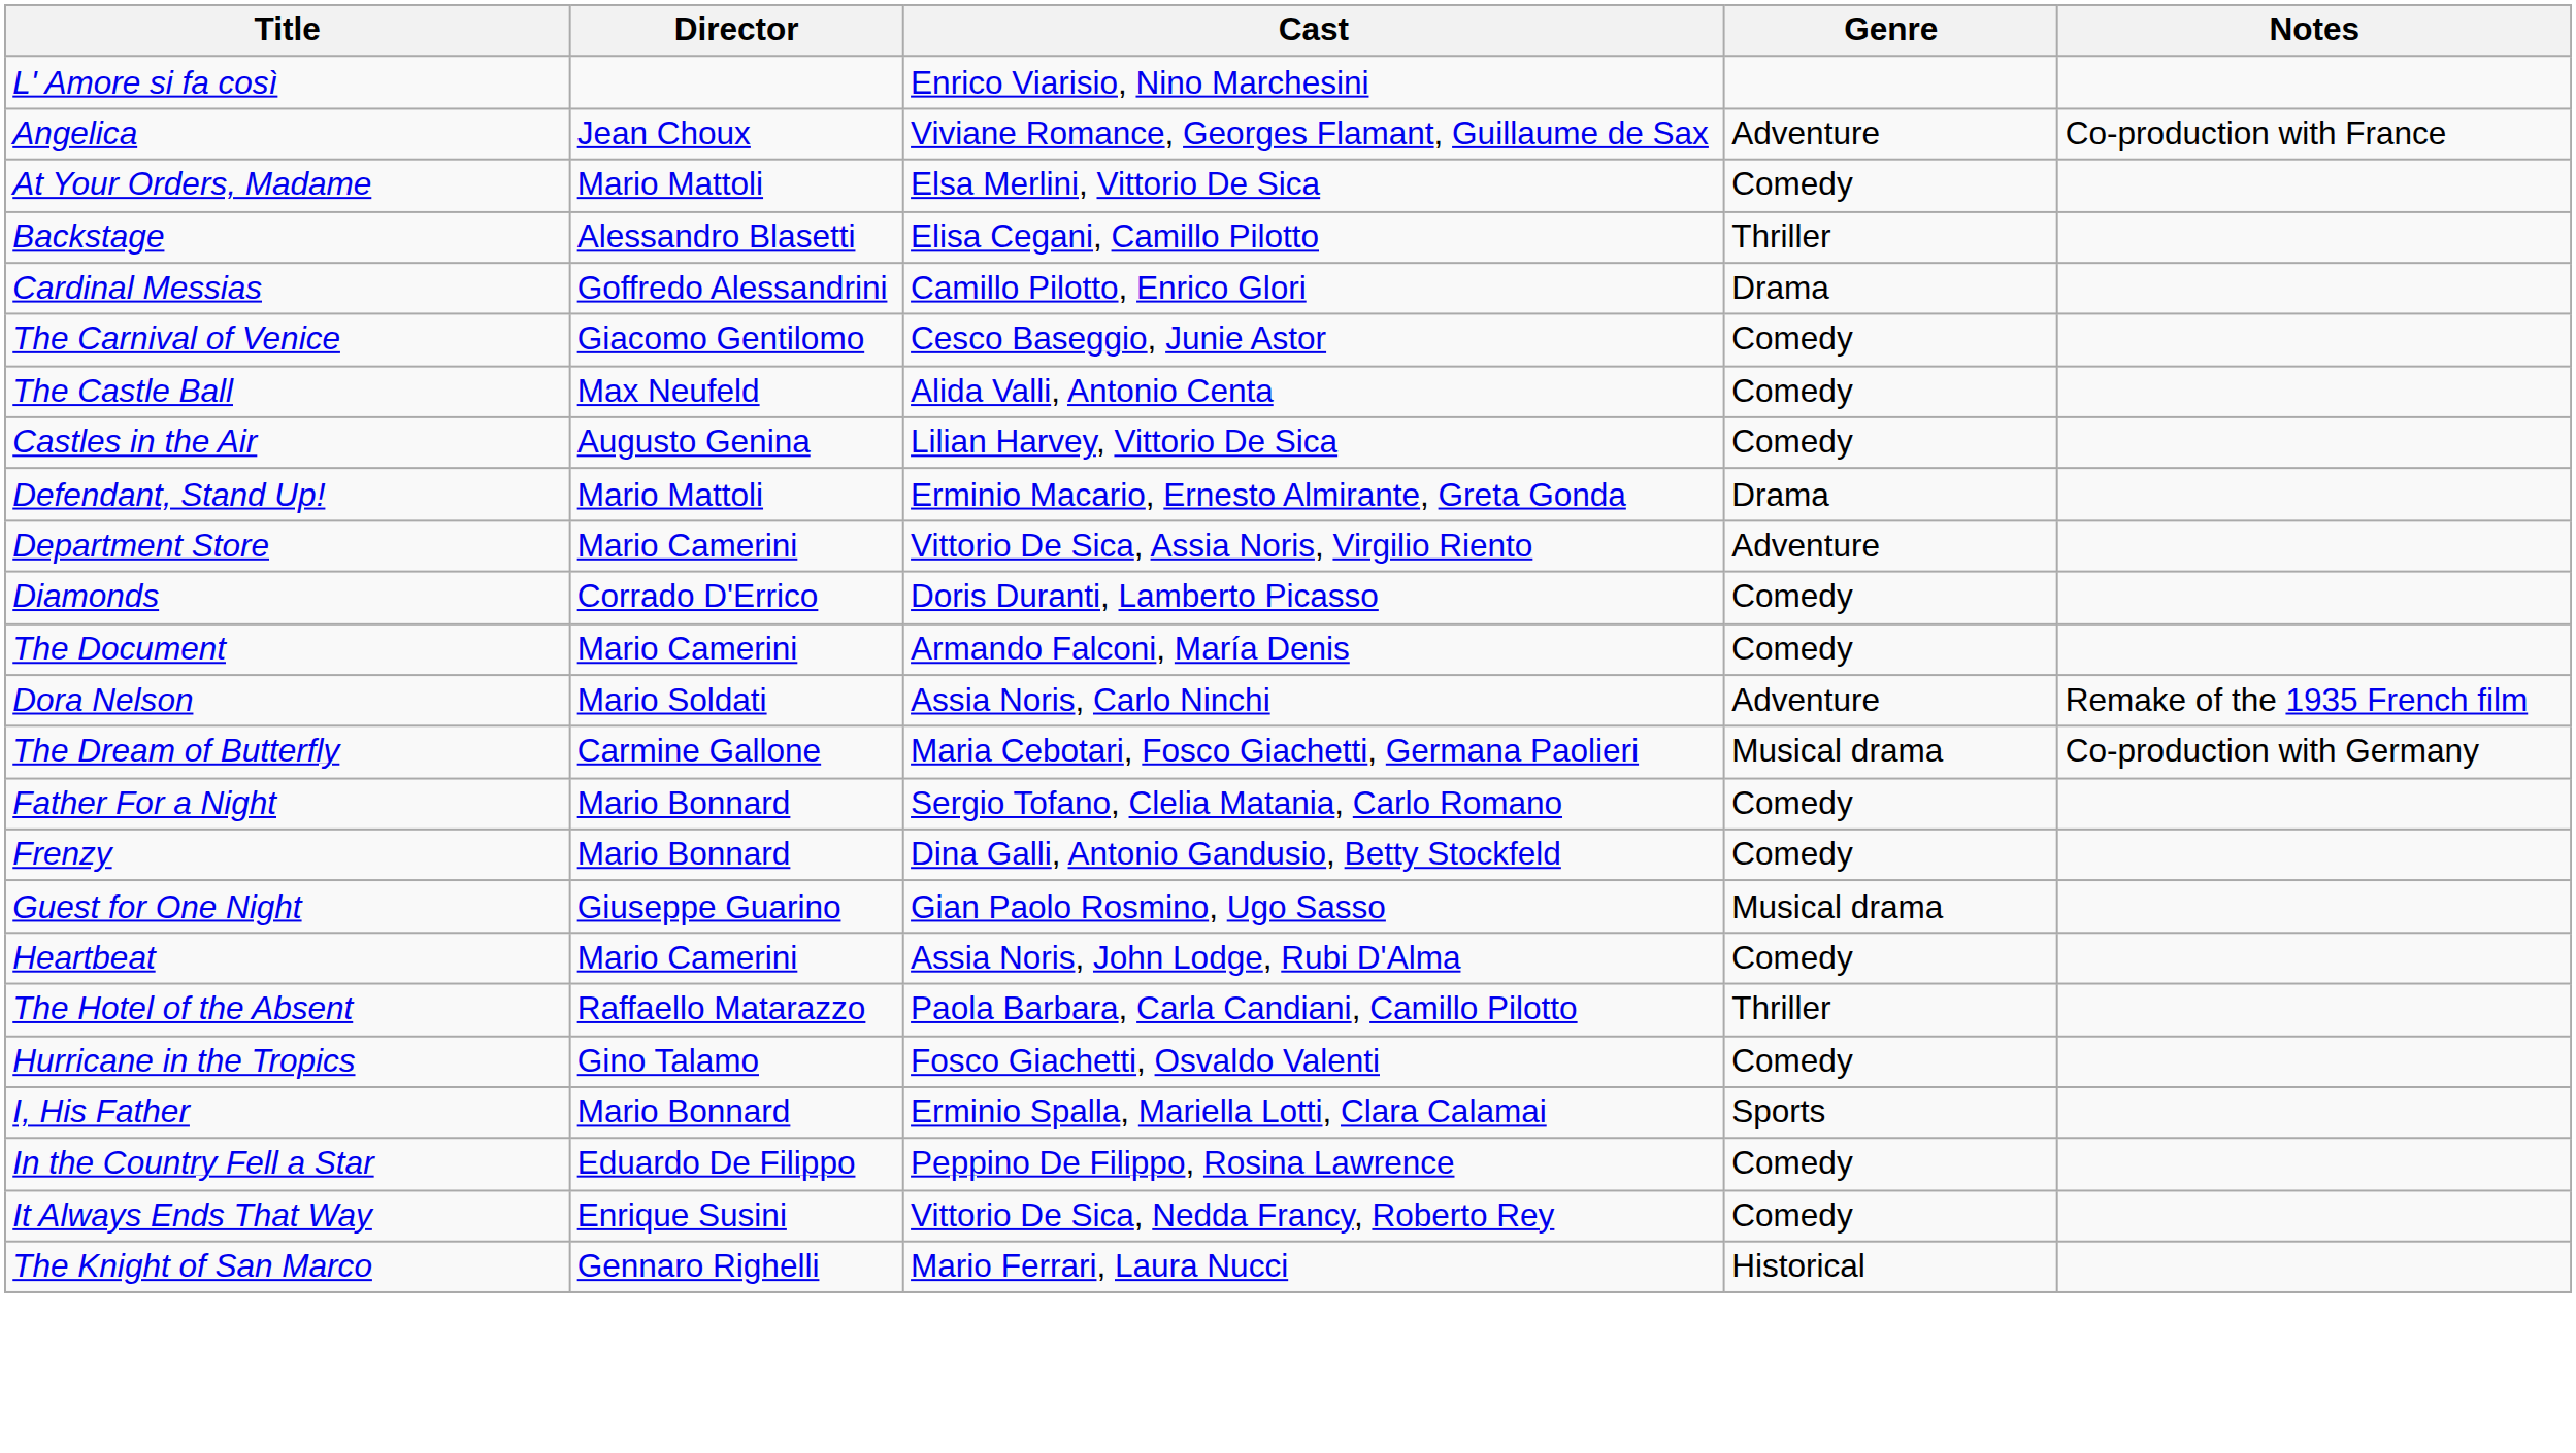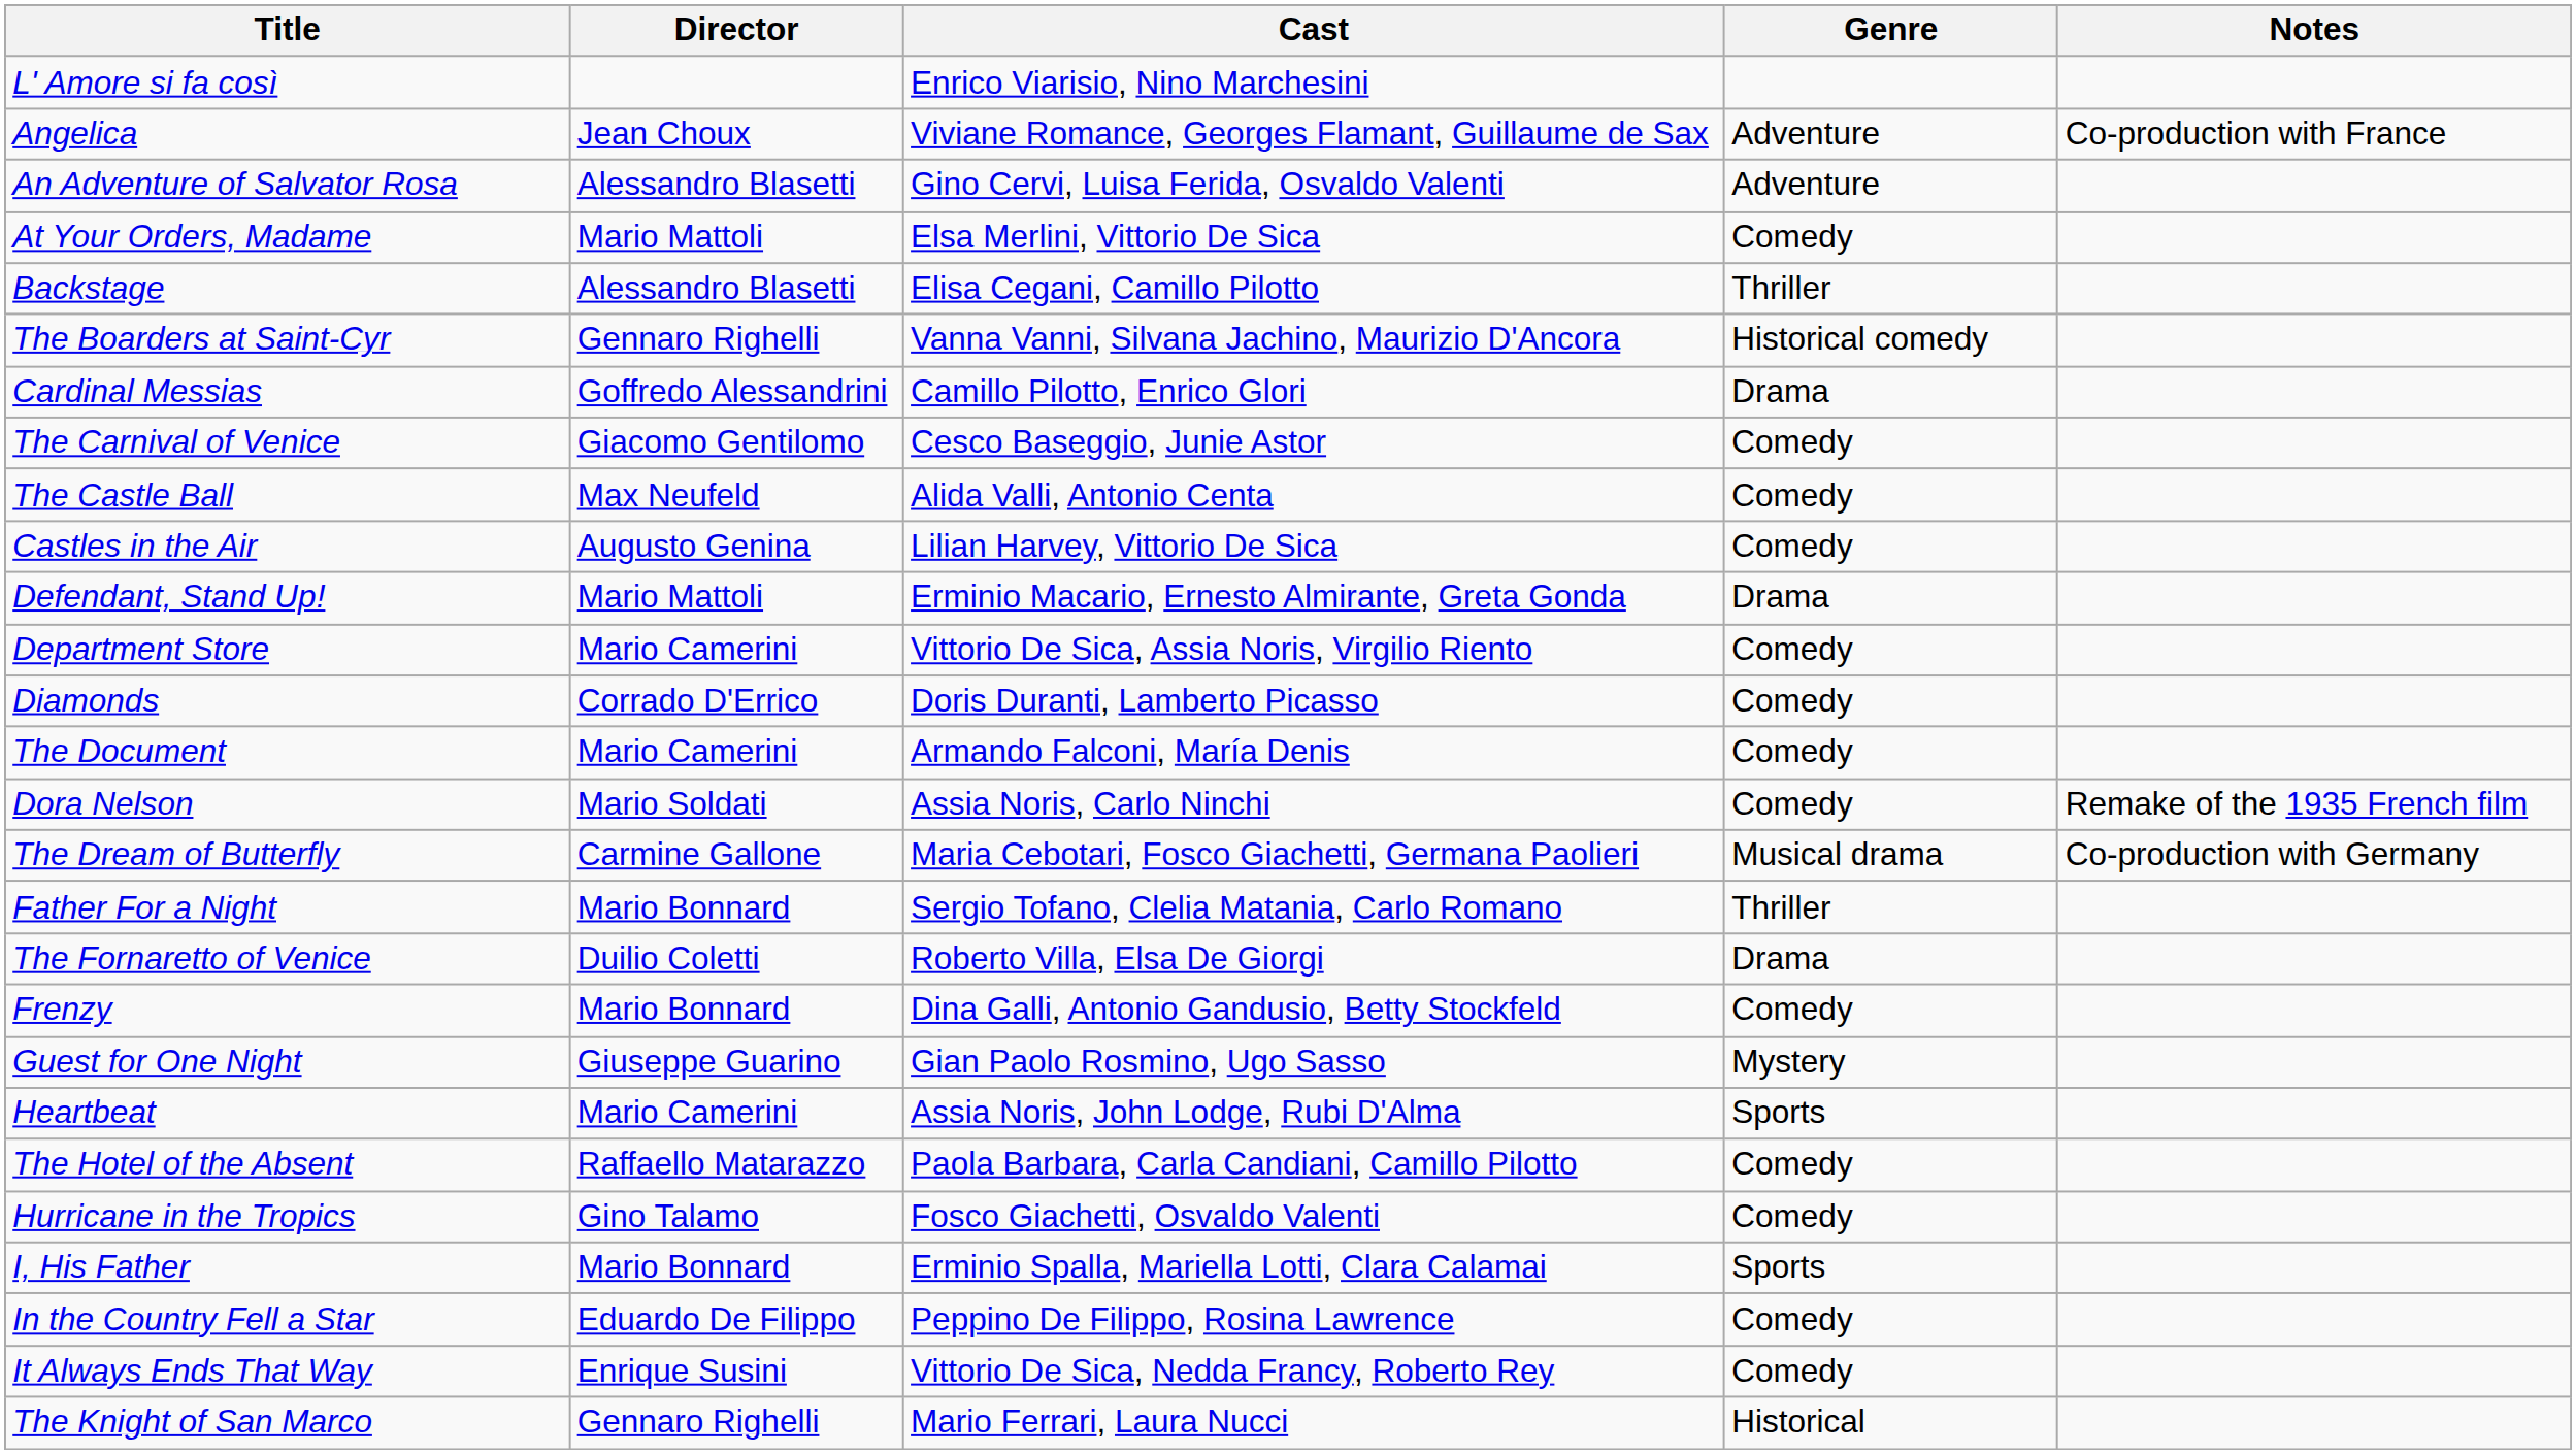 <table class="wikitable" style="width:100%;">
 <tr>
 <th style="width:22%;">Title</th>
 <th style="width:13%;">Director</th>
 <th style="width:32%;">Cast</th>
 <th style="width:13%;">Genre</th>
 <th style="width:20%;">Notes</th>
 </tr>
 <tr>
 <td><em><a href='#'>L' Amore si fa così</a></em></td>
 <td></td>
 <td><a href='#'>Enrico Viarisio</a>, <a href='#'>Nino Marchesini</a></td>
 <td></td>
 <td></td>
 </tr>
 <tr>
 <td><em><a href='#'>Angelica</a></em></td>
 <td><a href='#'>Jean Choux</a></td>
 <td><a href='#'>Viviane Romance</a>, <a href='#'>Georges Flamant</a>, <a href='#'>Guillaume de Sax</a></td>
 <td>Adventure</td>
 <td>Co-production with France</td>
 </tr>
 <tr>
+<td><em><a href='#'>An Adventure of Salvator Rosa</a></em></td>
+<td><a href='#'>Alessandro Blasetti</a></td>
+<td><a href='#'>Gino Cervi</a>, <a href='#'>Luisa Ferida</a>, <a href='#'>Osvaldo Valenti</a></td>
+<td>Adventure</td>
+<td></td>
+</tr>
+<tr>
 <td><em><a href='#'>At Your Orders, Madame</a></em></td>
 <td><a href='#'>Mario Mattoli</a></td>
 <td><a href='#'>Elsa Merlini</a>, <a href='#'>Vittorio De Sica</a></td>
 <td>Comedy</td>
 <td></td>
 </tr>
 <tr>
 <td><em><a href='#'>Backstage</a></em></td>
 <td><a href='#'>Alessandro Blasetti</a></td>
 <td><a href='#'>Elisa Cegani</a>, <a href='#'>Camillo Pilotto</a></td>
 <td>Thriller</td>
+<td></td>
+</tr>
+<tr>
+<td><em><a href='#'>The Boarders at Saint-Cyr</a></em></td>
+<td><a href='#'>Gennaro Righelli</a></td>
+<td><a href='#'>Vanna Vanni</a>, <a href='#'>Silvana Jachino</a>, <a href='#'>Maurizio D'Ancora</a></td>
+<td>Historical comedy</td>
 <td></td>
 </tr>
 <tr>
 <td><em><a href='#'>Cardinal Messias</a></em></td>
 <td><a href='#'>Goffredo Alessandrini</a></td>
 <td><a href='#'>Camillo Pilotto</a>, <a href='#'>Enrico Glori</a></td>
 <td>Drama</td>
 <td></td>
 </tr>
 <tr>
 <td><em><a href='#'>The Carnival of Venice</a></em></td>
 <td><a href='#'>Giacomo Gentilomo</a></td>
 <td><a href='#'>Cesco Baseggio</a>, <a href='#'>Junie Astor</a></td>
 <td>Comedy</td>
 <td></td>
 </tr>
 <tr>
 <td><em><a href='#'>The Castle Ball</a></em></td>
 <td><a href='#'>Max Neufeld</a></td>
 <td><a href='#'>Alida Valli</a>, <a href='#'>Antonio Centa</a></td>
 <td>Comedy</td>
 <td></td>
 </tr>
 <tr>
 <td><em><a href='#'>Castles in the Air</a></em></td>
 <td><a href='#'>Augusto Genina</a></td>
 <td><a href='#'>Lilian Harvey</a>, <a href='#'>Vittorio De Sica</a></td>
 <td>Comedy</td>
 <td></td>
 </tr>
 <tr>
 <td><em><a href='#'>Defendant, Stand Up!</a></em></td>
 <td><a href='#'>Mario Mattoli</a></td>
 <td><a href='#'>Erminio Macario</a>, <a href='#'>Ernesto Almirante</a>, <a href='#'>Greta Gonda</a></td>
 <td>Drama</td>
 <td></td>
 </tr>
 <tr>
 <td><em><a href='#'>Department Store</a></em></td>
 <td><a href='#'>Mario Camerini</a></td>
 <td><a href='#'>Vittorio De Sica</a>, <a href='#'>Assia Noris</a>, <a href='#'>Virgilio Riento</a></td>
-<td>Adventure</td>
+<td>Comedy</td>
 <td></td>
 </tr>
 <tr>
 <td><em><a href='#'>Diamonds</a></em></td>
 <td><a href='#'>Corrado D'Errico</a></td>
 <td><a href='#'>Doris Duranti</a>, <a href='#'>Lamberto Picasso</a></td>
 <td>Comedy</td>
 <td></td>
 </tr>
 <tr>
 <td><em><a href='#'>The Document</a></em></td>
 <td><a href='#'>Mario Camerini</a></td>
 <td><a href='#'>Armando Falconi</a>, <a href='#'>María Denis</a></td>
 <td>Comedy</td>
 <td></td>
 </tr>
 <tr>
 <td><em><a href='#'>Dora Nelson</a></em></td>
 <td><a href='#'>Mario Soldati</a></td>
 <td><a href='#'>Assia Noris</a>, <a href='#'>Carlo Ninchi</a></td>
-<td>Adventure</td>
+<td>Comedy</td>
 <td>Remake of the <a href='#'>1935 French film</a></td>
 </tr>
 <tr>
 <td><em><a href='#'>The Dream of Butterfly</a></em></td>
 <td><a href='#'>Carmine Gallone</a></td>
 <td><a href='#'>Maria Cebotari</a>, <a href='#'>Fosco Giachetti</a>, <a href='#'>Germana Paolieri</a></td>
 <td>Musical drama</td>
 <td>Co-production with Germany</td>
 </tr>
 <tr>
 <td><em><a href='#'>Father For a Night</a></em></td>
 <td><a href='#'>Mario Bonnard</a></td>
 <td><a href='#'>Sergio Tofano</a>, <a href='#'>Clelia Matania</a>, <a href='#'>Carlo Romano</a></td>
-<td>Comedy</td>
+<td>Thriller</td>
+<td></td>
+</tr>
+<tr>
+<td><em><a href='#'>The Fornaretto of Venice</a></em></td>
+<td><a href='#'>Duilio Coletti</a></td>
+<td><a href='#'>Roberto Villa</a>, <a href='#'>Elsa De Giorgi</a></td>
+<td>Drama</td>
 <td></td>
 </tr>
 <tr>
 <td><em><a href='#'>Frenzy</a></em></td>
 <td><a href='#'>Mario Bonnard</a></td>
 <td><a href='#'>Dina Galli</a>, <a href='#'>Antonio Gandusio</a>, <a href='#'>Betty Stockfeld</a></td>
 <td>Comedy</td>
 <td></td>
 </tr>
 <tr>
 <td><em><a href='#'>Guest for One Night</a></em></td>
 <td><a href='#'>Giuseppe Guarino</a></td>
 <td><a href='#'>Gian Paolo Rosmino</a>, <a href='#'>Ugo Sasso</a></td>
-<td>Musical drama</td>
+<td>Mystery</td>
 <td></td>
 </tr>
 <tr>
 <td><em><a href='#'>Heartbeat</a></em></td>
 <td><a href='#'>Mario Camerini</a></td>
 <td><a href='#'>Assia Noris</a>, <a href='#'>John Lodge</a>, <a href='#'>Rubi D'Alma</a></td>
-<td>Comedy</td>
+<td>Sports</td>
 <td></td>
 </tr>
 <tr>
 <td><em><a href='#'>The Hotel of the Absent</a></em></td>
 <td><a href='#'>Raffaello Matarazzo</a></td>
 <td><a href='#'>Paola Barbara</a>, <a href='#'>Carla Candiani</a>, <a href='#'>Camillo Pilotto</a></td>
-<td>Thriller</td>
+<td>Comedy</td>
 <td></td>
 </tr>
 <tr>
 <td><em><a href='#'>Hurricane in the Tropics</a></em></td>
 <td><a href='#'>Gino Talamo</a></td>
 <td><a href='#'>Fosco Giachetti</a>, <a href='#'>Osvaldo Valenti</a></td>
 <td>Comedy</td>
 <td></td>
 </tr>
 <tr>
 <td><em><a href='#'>I, His Father</a></em></td>
 <td><a href='#'>Mario Bonnard</a></td>
 <td><a href='#'>Erminio Spalla</a>, <a href='#'>Mariella Lotti</a>, <a href='#'>Clara Calamai</a></td>
 <td>Sports</td>
 <td></td>
 </tr>
 <tr>
 <td><em><a href='#'>In the Country Fell a Star</a></em></td>
 <td><a href='#'>Eduardo De Filippo</a></td>
 <td><a href='#'>Peppino De Filippo</a>, <a href='#'>Rosina Lawrence</a></td>
 <td>Comedy</td>
 <td></td>
 </tr>
 <tr>
 <td><em><a href='#'>It Always Ends That Way</a></em></td>
 <td><a href='#'>Enrique Susini</a></td>
 <td><a href='#'>Vittorio De Sica</a>, <a href='#'>Nedda Francy</a>, <a href='#'>Roberto Rey</a></td>
 <td>Comedy</td>
 <td></td>
 </tr>
 <tr>
 <td><em><a href='#'>The Knight of San Marco</a></em></td>
 <td><a href='#'>Gennaro Righelli</a></td>
 <td><a href='#'>Mario Ferrari</a>, <a href='#'>Laura Nucci</a></td>
 <td>Historical</td>
 <td></td>
 </tr>
 <tr>
 </tr>
 </table>
